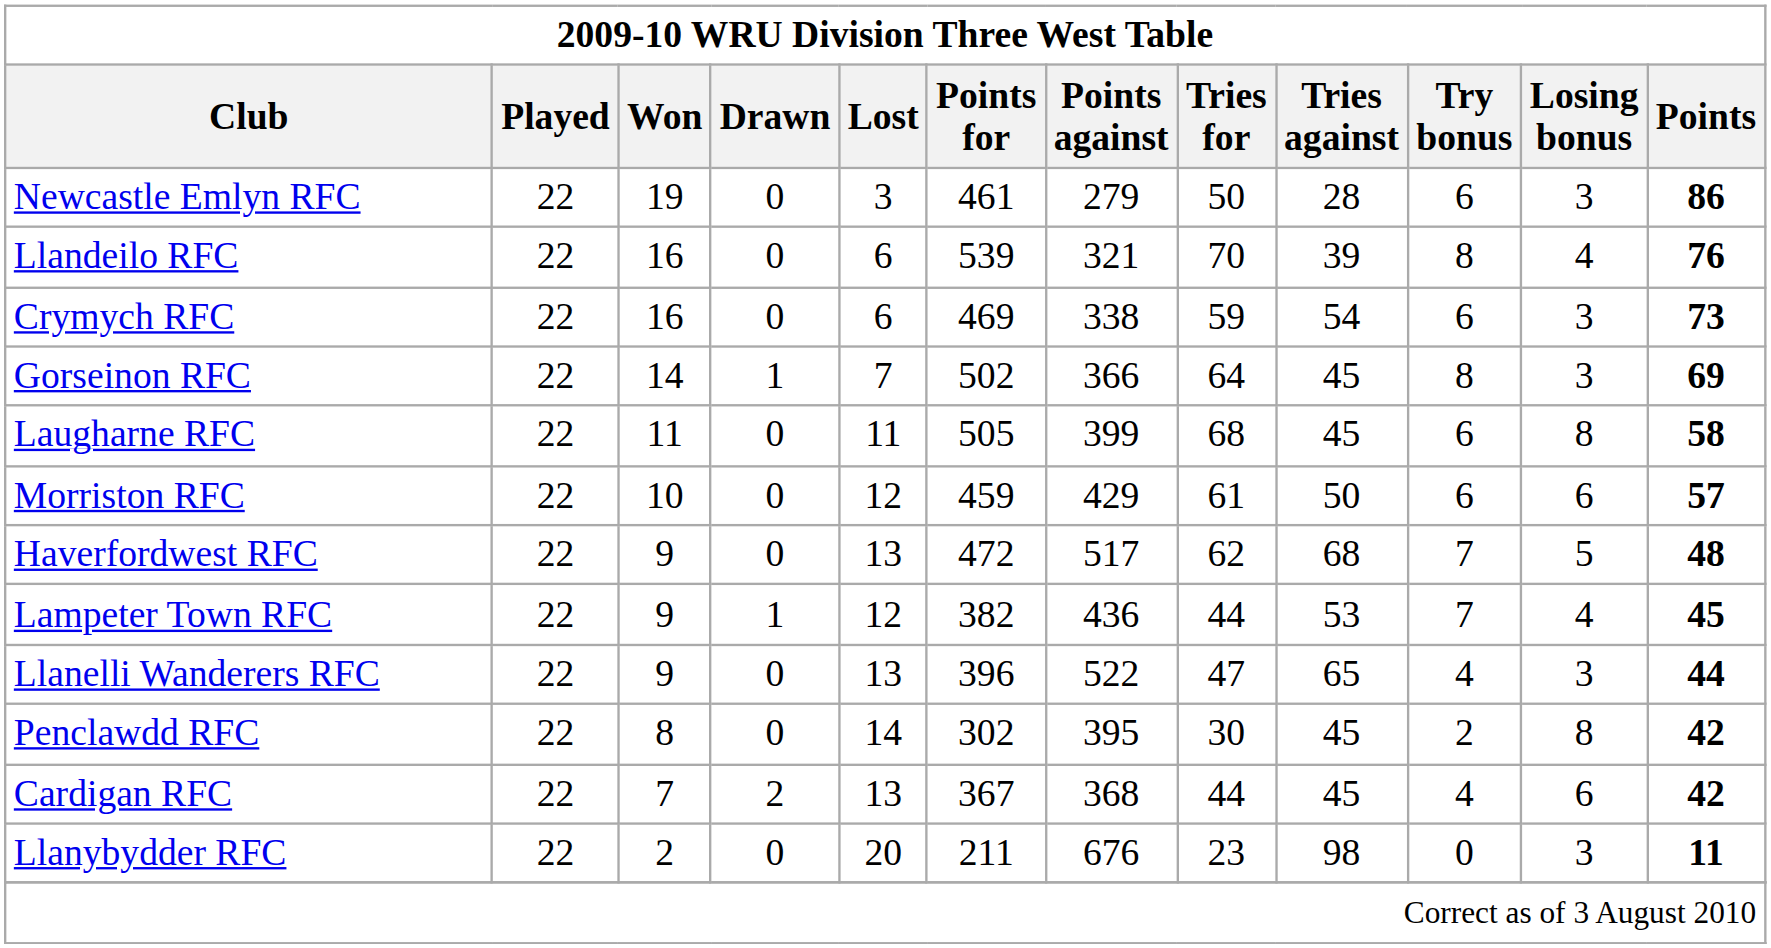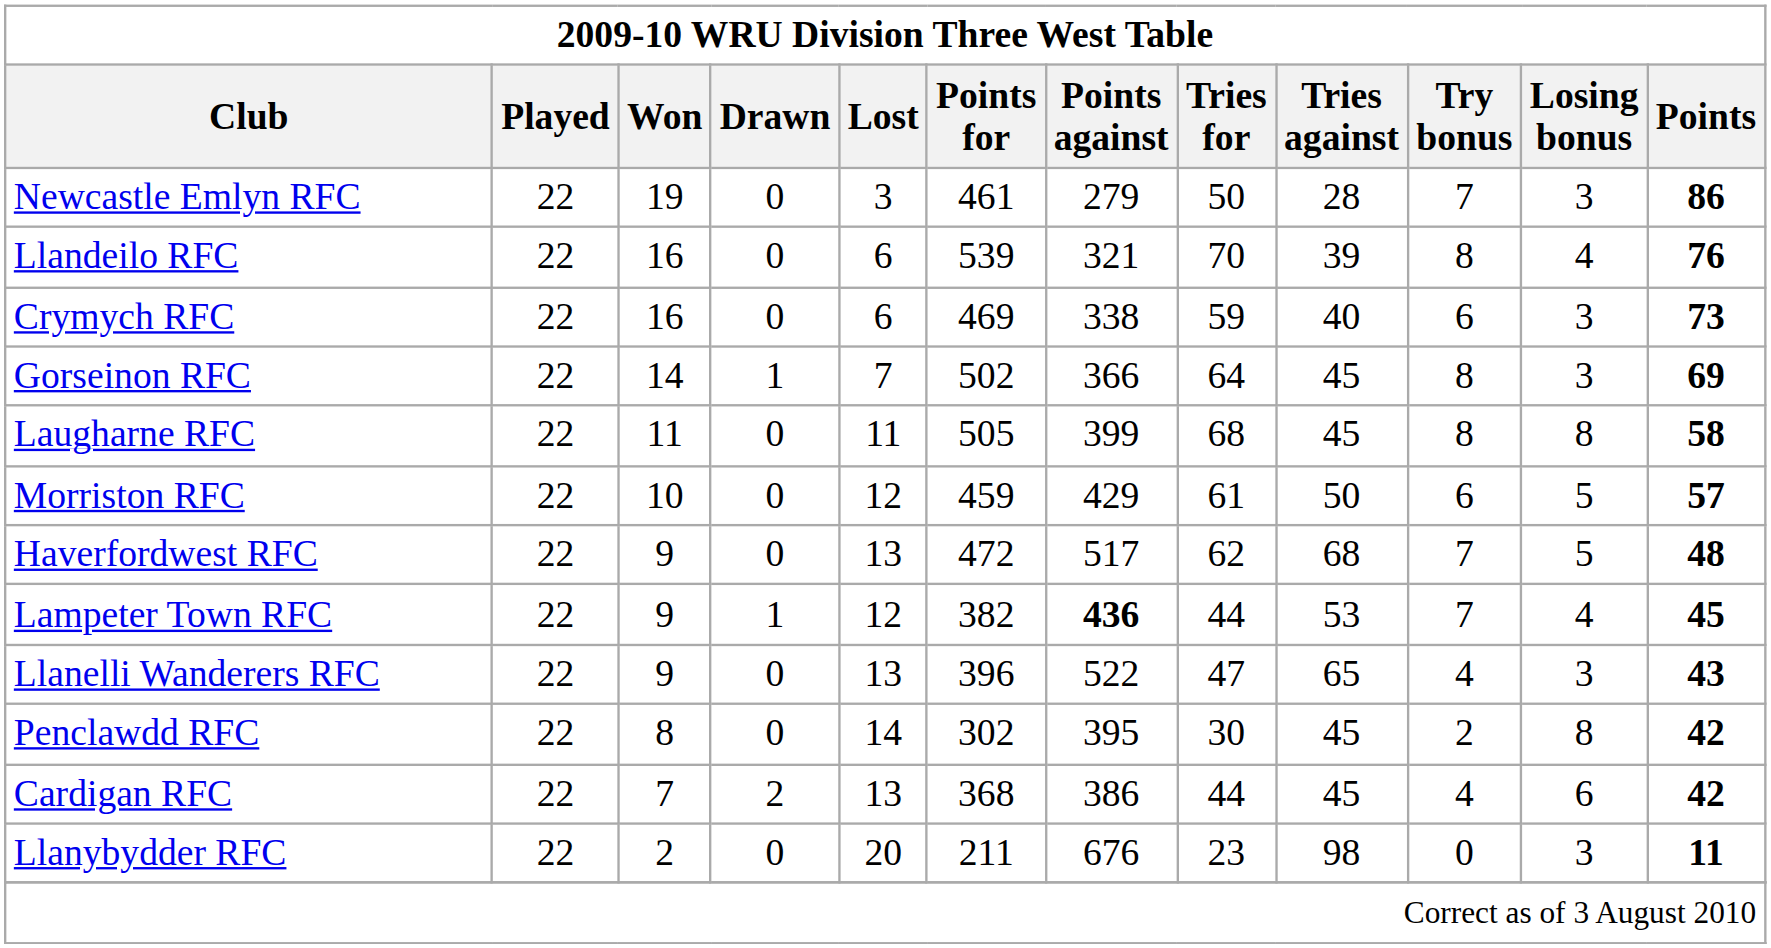 <table class="wikitable" style="float:left; margin-right:15px; text-align: center;">
 <tr>
 <td colspan="12" bgcolor="#FFFFFF" cellpadding="0" cellspacing="0"><strong>2009-10 WRU Division Three West Table</strong></td>
 </tr>
 <tr>
 <th bgcolor="#efefef" width="200">Club</th>
 <th bgcolor="#efefef" width="20">Played</th>
 <th bgcolor="#efefef" width="20">Won</th>
 <th bgcolor="#efefef" width="20">Drawn</th>
 <th bgcolor="#efefef" width="20">Lost</th>
 <th bgcolor="#efefef" width="20">Points for</th>
 <th bgcolor="#efefef" width="20">Points against</th>
 <th bgcolor="#efefef" width="20">Tries for</th>
 <th bgcolor="#efefef" width="20">Tries against</th>
 <th bgcolor="#efefef" width="20">Try bonus</th>
 <th bgcolor="#efefef" width="20">Losing bonus</th>
 <th bgcolor="#efefef" width="20">Points</th>
 </tr>
 <tr bgcolor=#ffffff align=center>
 <td align=left><a href='#'>Newcastle Emlyn RFC</a></td>
 <td>22</td>
 <td>19</td>
 <td>0</td>
 <td>3</td>
 <td>461</td>
 <td>279</td>
 <td>50</td>
 <td>28</td>
-<td>6</td>
+<td>7</td>
 <td>3</td>
 <td><strong>86</strong></td>
 </tr>
 <tr bgcolor=#ffffff align=center>
 <td align=left><a href='#'>Llandeilo RFC</a></td>
 <td>22</td>
 <td>16</td>
 <td>0</td>
 <td>6</td>
 <td>539</td>
 <td>321</td>
 <td>70</td>
 <td>39</td>
 <td>8</td>
 <td>4</td>
 <td><strong>76</strong></td>
 </tr>
 <tr bgcolor=#ffffff align=center>
 <td align=left><a href='#'>Crymych RFC</a></td>
 <td>22</td>
 <td>16</td>
 <td>0</td>
 <td>6</td>
 <td>469</td>
 <td>338</td>
 <td>59</td>
-<td>54</td>
+<td>40</td>
 <td>6</td>
 <td>3</td>
 <td><strong>73</strong></td>
 </tr>
 <tr bgcolor=#ffffff align=center>
 <td align=left><a href='#'>Gorseinon RFC</a></td>
 <td>22</td>
 <td>14</td>
 <td>1</td>
 <td>7</td>
 <td>502</td>
 <td>366</td>
 <td>64</td>
 <td>45</td>
 <td>8</td>
 <td>3</td>
 <td><strong>69</strong></td>
 </tr>
 <tr bgcolor=#ffffff align=center>
 <td align=left><a href='#'>Laugharne RFC</a></td>
 <td>22</td>
 <td>11</td>
 <td>0</td>
 <td>11</td>
 <td>505</td>
 <td>399</td>
 <td>68</td>
 <td>45</td>
-<td>6</td>
+<td>8</td>
 <td>8</td>
 <td><strong>58</strong></td>
 </tr>
 <tr bgcolor=#ffffff align=center>
 <td align=left><a href='#'>Morriston RFC</a></td>
 <td>22</td>
 <td>10</td>
 <td>0</td>
 <td>12</td>
 <td>459</td>
 <td>429</td>
 <td>61</td>
 <td>50</td>
 <td>6</td>
-<td>6</td>
+<td>5</td>
 <td><strong>57</strong></td>
 </tr>
 <tr bgcolor=#ffffff align=center>
 <td align=left><a href='#'>Haverfordwest RFC</a></td>
 <td>22</td>
 <td>9</td>
 <td>0</td>
 <td>13</td>
 <td>472</td>
 <td>517</td>
 <td>62</td>
 <td>68</td>
 <td>7</td>
 <td>5</td>
 <td><strong>48</strong></td>
 </tr>
 <tr bgcolor=#ffffff align=center>
 <td align=left><a href='#'>Lampeter Town RFC</a></td>
 <td>22</td>
 <td>9</td>
 <td>1</td>
 <td>12</td>
 <td>382</td>
-<td>436</td>
+<td><strong>436</strong></td>
 <td>44</td>
 <td>53</td>
 <td>7</td>
 <td>4</td>
 <td><strong>45</strong></td>
 </tr>
 <tr bgcolor=#ffffff align=center>
 <td align=left><a href='#'>Llanelli Wanderers RFC</a></td>
 <td>22</td>
 <td>9</td>
 <td>0</td>
 <td>13</td>
 <td>396</td>
 <td>522</td>
 <td>47</td>
 <td>65</td>
 <td>4</td>
 <td>3</td>
-<td><strong>44</strong></td>
+<td><strong>43</strong></td>
 </tr>
 <tr bgcolor=#ffffff align=center>
 <td align=left><a href='#'>Penclawdd RFC</a></td>
 <td>22</td>
 <td>8</td>
 <td>0</td>
 <td>14</td>
 <td>302</td>
 <td>395</td>
 <td>30</td>
 <td>45</td>
 <td>2</td>
 <td>8</td>
 <td><strong>42</strong></td>
 </tr>
 <tr bgcolor=#ffffff align=center>
 <td align=left><a href='#'>Cardigan RFC</a></td>
 <td>22</td>
 <td>7</td>
 <td>2</td>
 <td>13</td>
-<td>367</td>
 <td>368</td>
+<td>386</td>
 <td>44</td>
 <td>45</td>
 <td>4</td>
 <td>6</td>
 <td><strong>42</strong></td>
 </tr>
 <tr bgcolor=#ffffff align=center>
 <td align=left><a href='#'>Llanybydder RFC</a></td>
 <td>22</td>
 <td>2</td>
 <td>0</td>
 <td>20</td>
 <td>211</td>
 <td>676</td>
 <td>23</td>
 <td>98</td>
 <td>0</td>
 <td>3</td>
 <td><strong>11</strong></td>
 </tr>
 <tr bgcolor=#ffffff align=center>
 </tr>
 <tr>
 <td colspan="12" align="right" bgcolor="#FFFFFF" cellpadding="0" cellspacing="0"><small>Correct as of 3 August 2010</small></td>
 </tr>
 <tr>
 </tr>
 </table>
